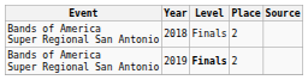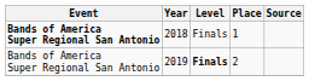 <table class="wikitable defaultcenter col1left">
 <tr>
 <th>Event</th>
 <th>Year</th>
 <th>Level</th>
 <th>Place</th>
 <th>Source</th>
 </tr>
 <tr>
-<td>Bands of America<br>Super Regional San Antonio</td>
+<td><strong>Bands of America<br>Super Regional San Antonio</strong></td>
 <td>2018</td>
 <td>Finals</td>
-<td>2</td>
+<td>1</td>
 <td></td>
 </tr>
 <tr>
 <td>Bands of America<br>Super Regional San Antonio</td>
 <td>2019</td>
 <td><strong>Finals</strong></td>
 <td>2 </td>
 <td></td>
 </tr>
 <tr>
 </tr>
 </table>
